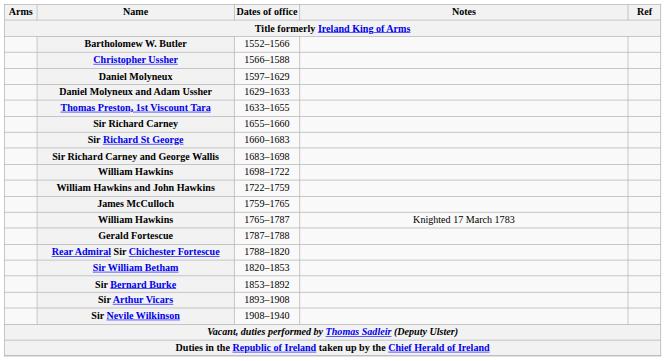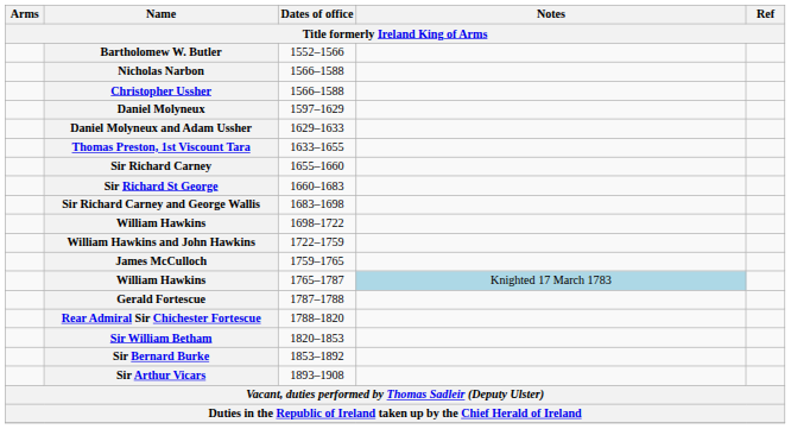 <table class="wikitable" style="text-align:center">
 <tr>
 <th style="width:5%">Arms</th>
 <th style="width:30%">Name</th>
 <th style="width:10%">Dates of office</th>
 <th style="width:50%">Notes</th>
 <th style="width:5%">Ref</th>
 </tr>
 <tr>
 <th colspan="5" align="center">Title formerly <a href='#'>Ireland King of Arms</a></th>
 </tr>
 <tr>
 <td></td>
 <th>Bartholomew W. Butler</th>
 <td>1552–1566</td>
+<td></td>
+<td></td>
+</tr>
+<tr>
+<td></td>
+<th>Nicholas Narbon</th>
+<td>1566–1588</td>
 <td></td>
 <td></td>
 </tr>
 <tr>
 <td></td>
 <th><a href='#'>Christopher Ussher</a></th>
 <td>1566–1588</td>
 <td></td>
 <td></td>
 </tr>
 <tr>
 <td></td>
 <th>Daniel Molyneux</th>
 <td>1597–1629</td>
 <td></td>
 <td></td>
 </tr>
 <tr>
 <td></td>
 <th>Daniel Molyneux and Adam Ussher</th>
 <td>1629–1633</td>
 <td></td>
 <td></td>
 </tr>
 <tr>
 <td></td>
 <th><a href='#'>Thomas Preston, 1st Viscount Tara</a></th>
 <td>1633–1655</td>
 <td></td>
 <td></td>
 </tr>
 <tr>
 <td></td>
 <th>Sir Richard Carney</th>
 <td>1655–1660</td>
 <td></td>
 <td></td>
 </tr>
 <tr>
 <td></td>
 <th>Sir <a href='#'>Richard St George</a></th>
 <td>1660–1683</td>
 <td></td>
 <td></td>
 </tr>
 <tr>
 <td></td>
 <th>Sir Richard Carney and George Wallis</th>
 <td>1683–1698</td>
 <td></td>
 <td></td>
 </tr>
 <tr>
 <td></td>
 <th>William Hawkins</th>
 <td>1698–1722</td>
 <td></td>
 <td></td>
 </tr>
 <tr>
 <td></td>
 <th>William Hawkins and John Hawkins</th>
 <td>1722–1759</td>
 <td></td>
 <td></td>
 </tr>
 <tr>
 <td></td>
 <th>James McCulloch</th>
 <td>1759–1765</td>
 <td></td>
 <td></td>
 </tr>
 <tr>
 <td></td>
 <th>William Hawkins</th>
 <td>1765–1787</td>
-<td>Knighted 17 March 1783</td>
+<td style="background: lightblue;">Knighted 17 March 1783</td>
 <td></td>
 </tr>
 <tr>
 <td></td>
 <th>Gerald Fortescue</th>
 <td>1787–1788</td>
 <td></td>
 <td></td>
 </tr>
 <tr>
 <td></td>
 <th><a href='#'>Rear Admiral</a> Sir <a href='#'>Chichester Fortescue</a></th>
 <td>1788–1820</td>
 <td></td>
 <td></td>
 </tr>
 <tr>
 <td></td>
 <th><a href='#'>Sir William Betham</a></th>
 <td>1820–1853</td>
 <td></td>
 <td></td>
 </tr>
 <tr>
 <td></td>
 <th>Sir <a href='#'>Bernard Burke</a></th>
 <td>1853–1892</td>
 <td></td>
 <td></td>
 </tr>
 <tr>
 <td></td>
 <th>Sir <a href='#'>Arthur Vicars</a></th>
 <td>1893–1908</td>
 <td></td>
 <td></td>
 </tr>
 <tr>
-<td></td>
-<th>Sir <a href='#'>Nevile Wilkinson</a></th>
-<td>1908–1940</td>
-<td></td>
-<td></td>
-</tr>
-<tr>
 <th colspan="5" align="center"><em>Vacant, duties performed by <a href='#'>Thomas Sadleir</a> (Deputy Ulster)</em></th>
 </tr>
 <tr>
 <th colspan="5" align="center">Duties in the <a href='#'>Republic of Ireland</a> taken up by the <a href='#'>Chief Herald of Ireland</a></th>
 </tr>
 <tr>
 </tr>
 </table>
